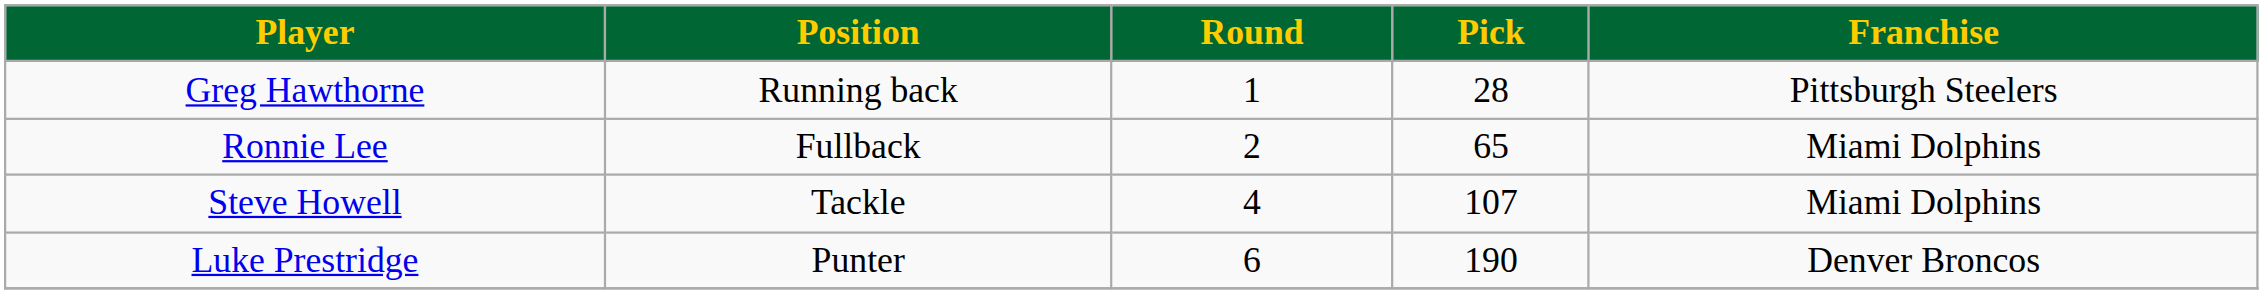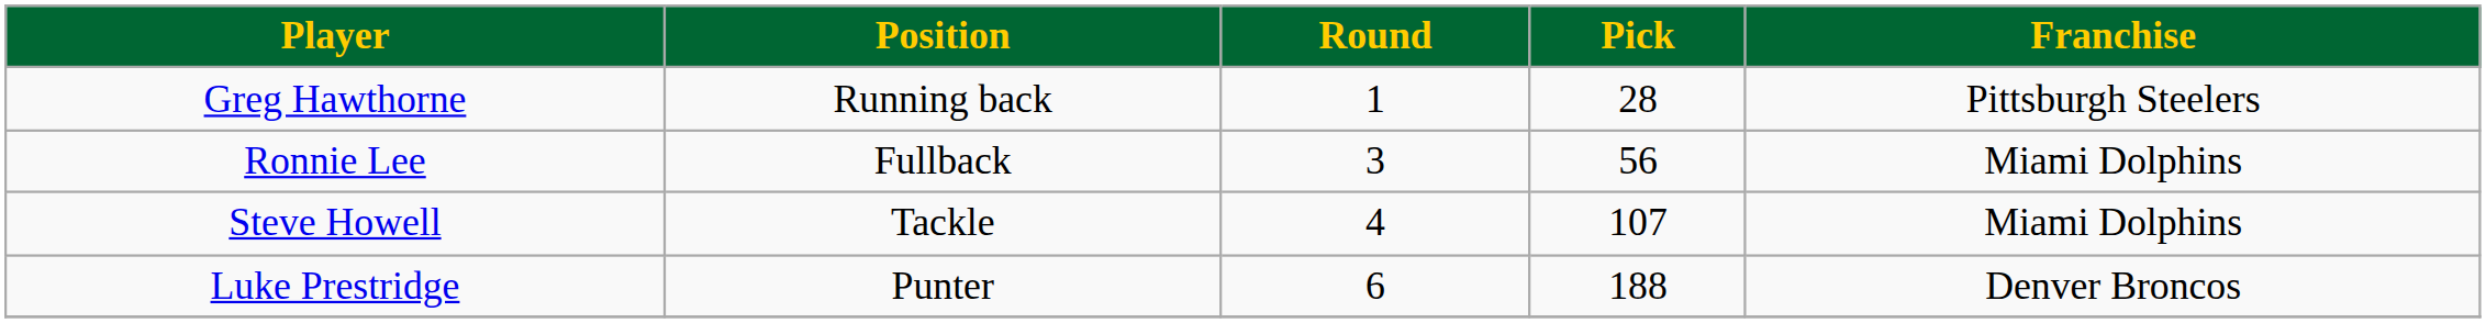 <table class="wikitable" width="80%">
 <tr align="center"  style="background:#063;color:#FC0;">
 <td><strong>Player</strong></td>
 <td><strong>Position</strong></td>
 <td><strong>Round</strong></td>
 <td><strong>Pick</strong></td>
 <td><strong>Franchise</strong></td>
 </tr>
 <tr align="center" bgcolor="">
 <td><a href='#'>Greg Hawthorne</a></td>
 <td>Running back</td>
 <td>1</td>
 <td>28</td>
 <td>Pittsburgh Steelers</td>
 </tr>
 <tr align="center" bgcolor="">
 <td><a href='#'>Ronnie Lee</a></td>
 <td>Fullback</td>
-<td>2</td>
-<td>65</td>
+<td>3</td>
+<td>56</td>
 <td>Miami Dolphins</td>
 </tr>
 <tr align="center" bgcolor="">
 <td><a href='#'>Steve Howell</a></td>
 <td>Tackle</td>
 <td>4</td>
 <td>107</td>
 <td>Miami Dolphins</td>
 </tr>
 <tr align="center" bgcolor="">
 <td><a href='#'>Luke Prestridge</a></td>
 <td>Punter</td>
 <td>6</td>
-<td>190</td>
+<td>188</td>
 <td>Denver Broncos</td>
 </tr>
 <tr align="center" bgcolor="">
 </tr>
 </table>
